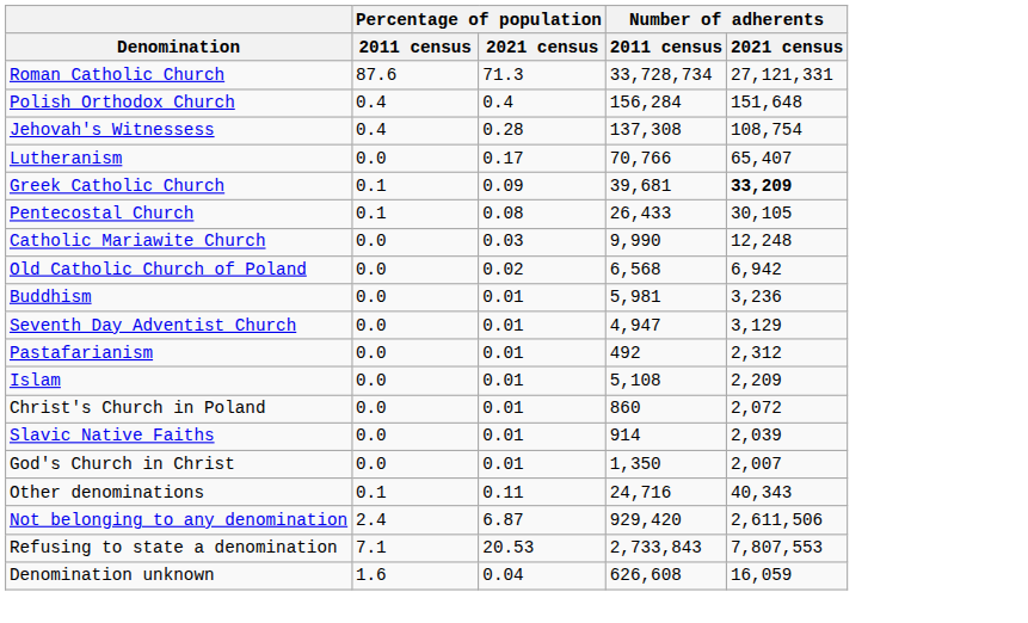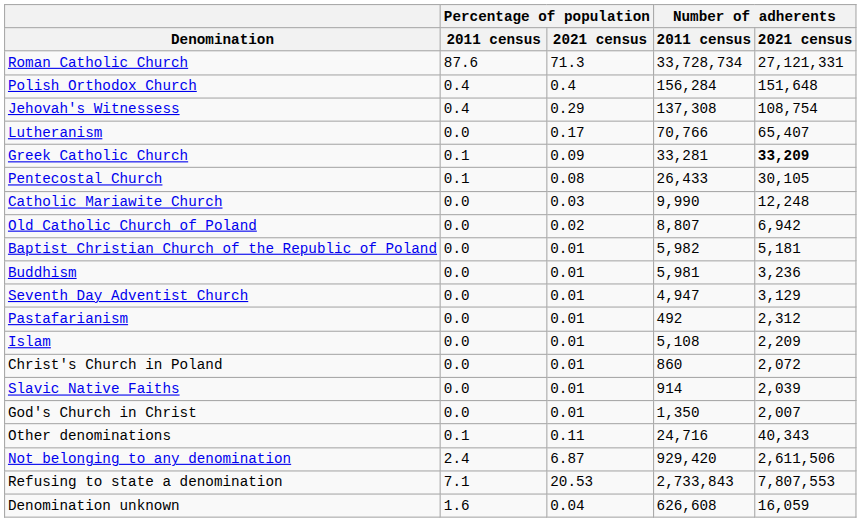 <table class="wikitable sortable">
 <tr>
 <th></th>
 <th colspan="2">Percentage of population</th>
 <th colspan="2">Number of adherents</th>
 </tr>
 <tr>
 <th>Denomination</th>
 <th>2011 census</th>
 <th>2021 census</th>
 <th>2011 census</th>
 <th>2021 census</th>
 </tr>
 <tr>
 <td><a href='#'>Roman Catholic Church</a></td>
 <td>87.6</td>
 <td>71.3</td>
 <td>33,728,734</td>
 <td>27,121,331</td>
 </tr>
 <tr>
 <td><a href='#'>Polish Orthodox Church</a></td>
 <td>0.4</td>
 <td>0.4</td>
 <td>156,284</td>
 <td>151,648</td>
 </tr>
 <tr>
 <td><a href='#'>Jehovah's Witnessess</a></td>
 <td>0.4</td>
-<td>0.28</td>
+<td>0.29</td>
 <td>137,308</td>
 <td>108,754</td>
 </tr>
 <tr>
 <td><a href='#'>Lutheranism</a></td>
 <td>0.0</td>
 <td>0.17</td>
 <td>70,766</td>
 <td>65,407</td>
 </tr>
 <tr>
 <td><a href='#'>Greek Catholic Church</a></td>
 <td>0.1</td>
 <td>0.09</td>
-<td>39,681</td>
+<td>33,281</td>
 <td><strong>33,209</strong></td>
 </tr>
 <tr>
 <td><a href='#'>Pentecostal Church</a></td>
 <td>0.1</td>
 <td>0.08</td>
 <td>26,433</td>
 <td>30,105</td>
 </tr>
 <tr>
 <td><a href='#'>Catholic Mariawite Church</a></td>
 <td>0.0</td>
 <td>0.03</td>
 <td>9,990</td>
 <td>12,248</td>
 </tr>
 <tr>
 <td><a href='#'>Old Catholic Church of Poland</a></td>
 <td>0.0</td>
 <td>0.02</td>
-<td>6,568</td>
+<td>8,807</td>
 <td>6,942</td>
+</tr>
+<tr>
+<td><a href='#'>Baptist Christian Church of the Republic of Poland</a></td>
+<td>0.0</td>
+<td>0.01</td>
+<td>5,982</td>
+<td>5,181</td>
 </tr>
 <tr>
 <td><a href='#'>Buddhism</a></td>
 <td>0.0</td>
 <td>0.01</td>
 <td>5,981</td>
 <td>3,236</td>
 </tr>
 <tr>
 <td><a href='#'>Seventh Day Adventist Church</a></td>
 <td>0.0</td>
 <td>0.01</td>
 <td>4,947</td>
 <td>3,129</td>
 </tr>
 <tr>
 <td><a href='#'>Pastafarianism</a></td>
 <td>0.0</td>
 <td>0.01</td>
 <td>492</td>
 <td>2,312</td>
 </tr>
 <tr>
 <td><a href='#'>Islam</a></td>
 <td>0.0</td>
 <td>0.01</td>
 <td>5,108</td>
 <td>2,209</td>
 </tr>
 <tr>
 <td>Christ's Church in Poland</td>
 <td>0.0</td>
 <td>0.01</td>
 <td>860</td>
 <td>2,072</td>
 </tr>
 <tr>
 <td><a href='#'>Slavic Native Faiths</a></td>
 <td>0.0</td>
 <td>0.01</td>
 <td>914</td>
 <td>2,039</td>
 </tr>
 <tr>
 <td>God's Church in Christ</td>
 <td>0.0</td>
 <td>0.01</td>
 <td>1,350</td>
 <td>2,007</td>
 </tr>
 <tr>
 <td>Other denominations</td>
 <td>0.1</td>
 <td>0.11</td>
 <td>24,716</td>
 <td>40,343</td>
 </tr>
 <tr>
 <td><a href='#'>Not belonging to any denomination</a></td>
 <td>2.4</td>
 <td>6.87</td>
 <td>929,420</td>
 <td>2,611,506</td>
 </tr>
 <tr>
 <td>Refusing to state a denomination</td>
 <td>7.1</td>
 <td>20.53</td>
 <td>2,733,843</td>
 <td>7,807,553</td>
 </tr>
 <tr>
 <td>Denomination unknown</td>
 <td>1.6</td>
 <td>0.04</td>
 <td>626,608</td>
 <td>16,059</td>
 </tr>
 </table>
